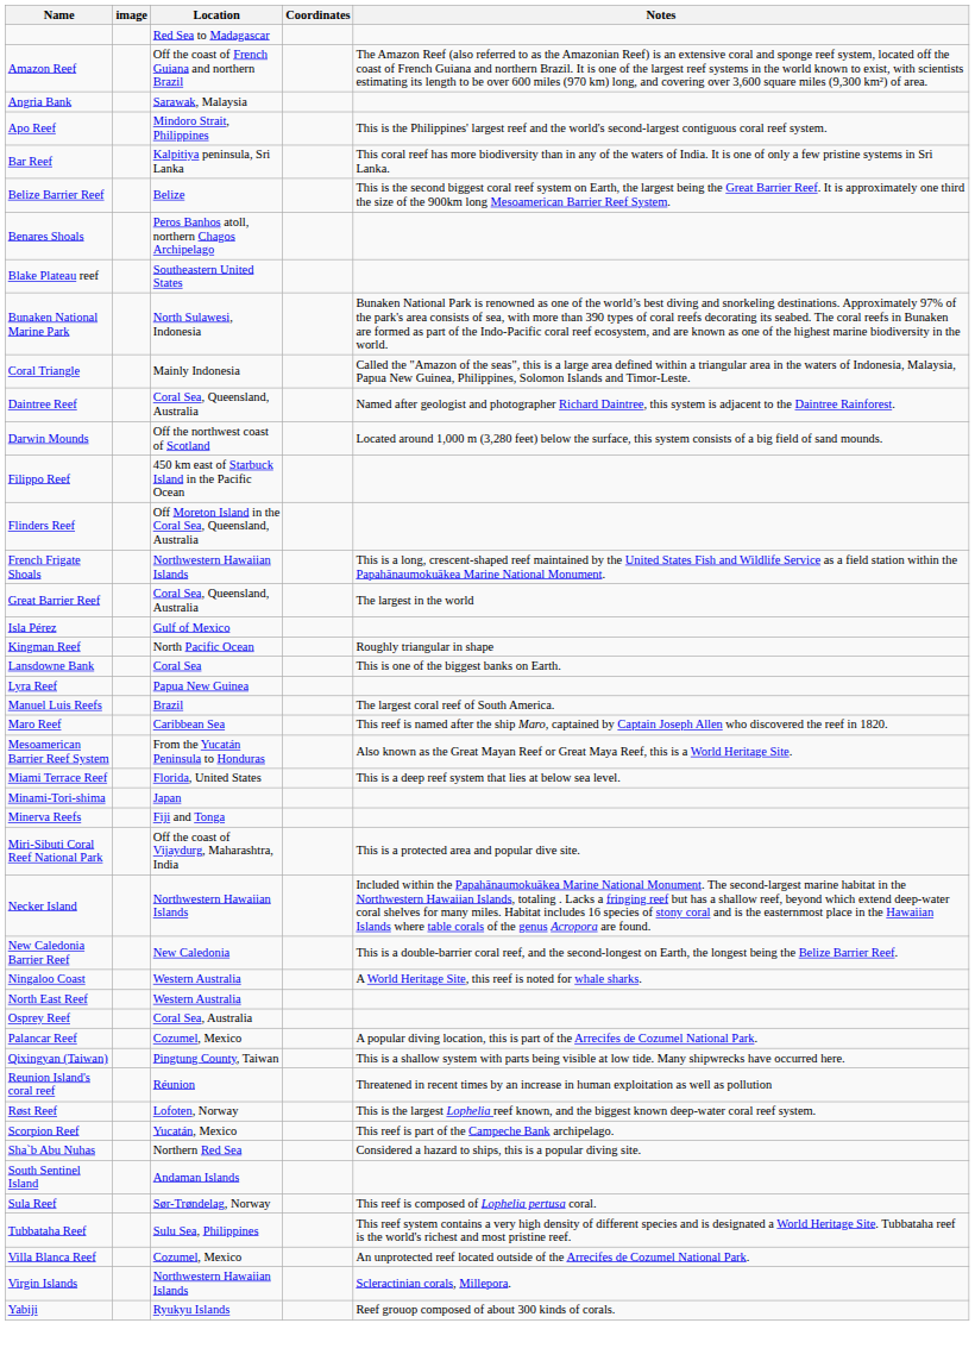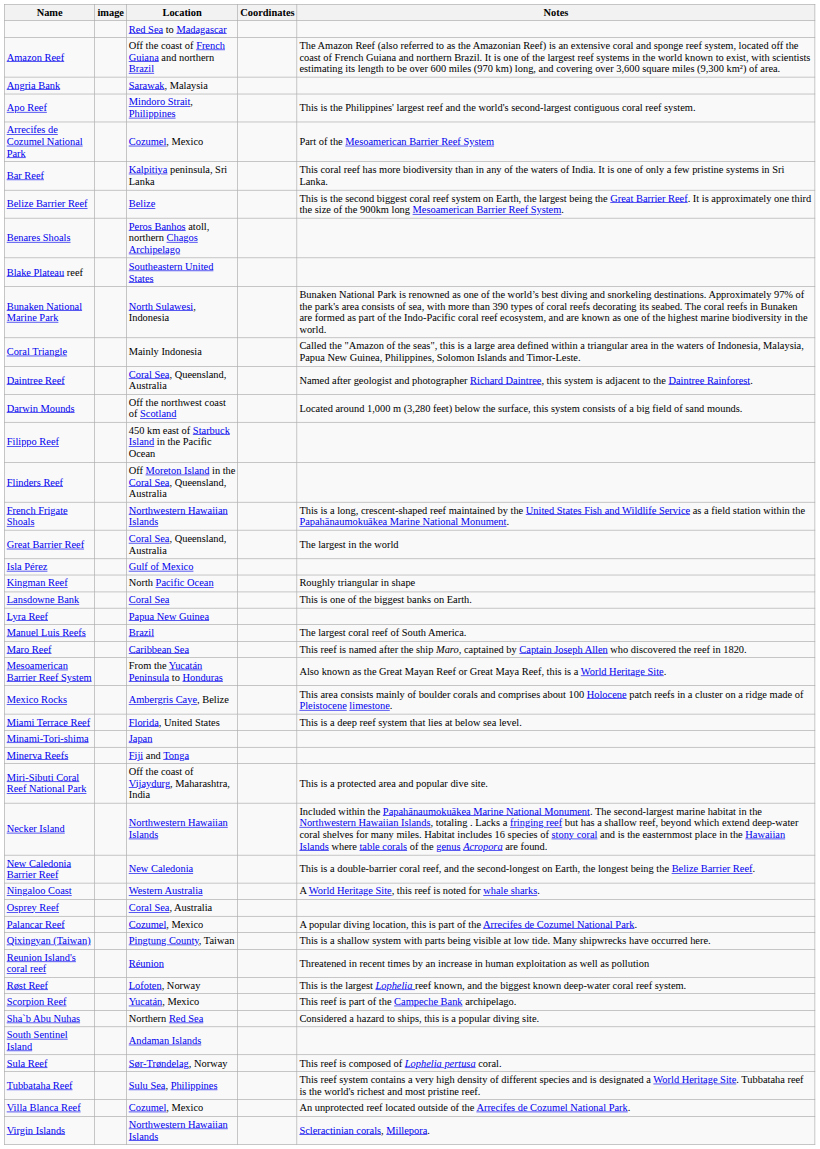 <table class="wikitable sortable">
 <tr>
 <th>Name</th>
 <th class="unsortable">image</th>
 <th>Location</th>
 <th>Coordinates</th>
 <th>Notes</th>
 </tr>
 <tr>
 <td></td>
 <td></td>
 <td><a href='#'>Red Sea</a> to <a href='#'>Madagascar</a></td>
 <td></td>
 <td></td>
 </tr>
 <tr>
 <td><a href='#'>Amazon Reef</a></td>
 <td></td>
 <td>Off the coast of <a href='#'>French Guiana</a> and northern <a href='#'>Brazil</a></td>
 <td></td>
 <td>The Amazon Reef (also referred to as the Amazonian Reef) is an extensive coral and sponge reef system, located off the coast of French Guiana and northern Brazil. It is one of the largest reef systems in the world known to exist, with scientists estimating its length to be over 600 miles (970 km) long, and covering over 3,600 square miles (9,300 km²) of area.</td>
 </tr>
 <tr>
 <td><a href='#'>Angria Bank</a></td>
 <td></td>
 <td><a href='#'>Sarawak</a>, Malaysia</td>
 <td></td>
 <td></td>
 </tr>
 <tr>
 <td><a href='#'>Apo Reef</a></td>
 <td></td>
 <td><a href='#'>Mindoro Strait</a>, <a href='#'>Philippines</a></td>
 <td></td>
 <td>This is the Philippines' largest reef and the world's second-largest contiguous coral reef system.</td>
+</tr>
+<tr Gulf Reef Mexico>
+<td><a href='#'>Arrecifes de Cozumel National Park</a></td>
+<td></td>
+<td><a href='#'>Cozumel</a>, Mexico</td>
+<td></td>
+<td>Part of the <a href='#'>Mesoamerican Barrier Reef System</a></td>
 </tr>
 <tr>
 <td><a href='#'>Bar Reef</a></td>
 <td></td>
 <td><a href='#'>Kalpitiya</a> peninsula, Sri Lanka</td>
 <td></td>
 <td>This coral reef has more biodiversity than in any of the waters of India. It is one of only a few pristine systems in Sri Lanka.</td>
 </tr>
 <tr>
 <td><a href='#'>Belize Barrier Reef</a></td>
 <td></td>
 <td><a href='#'>Belize</a></td>
 <td></td>
 <td>This is the second biggest coral reef system on Earth, the largest being the <a href='#'>Great Barrier Reef</a>. It is approximately one third the size of the 900km long <a href='#'>Mesoamerican Barrier Reef System</a>.</td>
 </tr>
 <tr>
 <td><a href='#'>Benares Shoals</a></td>
 <td></td>
 <td><a href='#'>Peros Banhos</a> atoll, northern <a href='#'>Chagos Archipelago</a></td>
 <td></td>
 <td></td>
 </tr>
 <tr>
 <td><a href='#'>Blake Plateau</a> reef</td>
 <td></td>
 <td><a href='#'>Southeastern United States</a></td>
 <td></td>
 <td></td>
 </tr>
 <tr>
 <td><a href='#'>Bunaken National Marine Park</a></td>
 <td></td>
 <td><a href='#'>North Sulawesi</a>, Indonesia</td>
 <td></td>
 <td>Bunaken National Park is renowned as one of the world’s best diving and snorkeling destinations. Approximately 97% of the park's area consists of sea, with more than 390 types of coral reefs decorating its seabed. The coral reefs in Bunaken are formed as part of the Indo-Pacific coral reef ecosystem, and are known as one of the highest marine biodiversity in the world.</td>
 </tr>
 <tr>
 <td><a href='#'>Coral Triangle</a></td>
 <td></td>
 <td>Mainly Indonesia</td>
 <td></td>
 <td>Called the "Amazon of the seas", this is a large area defined within a triangular area in the waters of Indonesia, Malaysia, Papua New Guinea, Philippines, Solomon Islands and Timor-Leste.</td>
 </tr>
 <tr>
 <td><a href='#'>Daintree Reef</a></td>
 <td></td>
 <td><a href='#'>Coral Sea</a>, Queensland, Australia</td>
 <td></td>
 <td>Named after geologist and photographer <a href='#'>Richard Daintree</a>, this system is adjacent to the <a href='#'>Daintree Rainforest</a>.</td>
 </tr>
 <tr>
 <td><a href='#'>Darwin Mounds</a></td>
 <td></td>
 <td>Off the northwest coast of <a href='#'>Scotland</a></td>
 <td></td>
 <td>Located around 1,000 m (3,280 feet) below the surface, this system consists of a big field of sand mounds.</td>
 </tr>
 <tr>
 <td><a href='#'>Filippo Reef</a></td>
 <td></td>
 <td>450 km east of <a href='#'>Starbuck Island</a> in the Pacific Ocean</td>
 <td></td>
 <td></td>
 </tr>
 <tr>
 <td><a href='#'>Flinders Reef</a></td>
 <td></td>
 <td>Off <a href='#'>Moreton Island</a> in the <a href='#'>Coral Sea</a>, Queensland, Australia</td>
 <td></td>
 <td></td>
 </tr>
 <tr>
 <td><a href='#'>French Frigate Shoals</a></td>
 <td></td>
 <td><a href='#'>Northwestern Hawaiian Islands</a></td>
 <td></td>
 <td>This is a  long, crescent-shaped reef maintained by the <a href='#'>United States Fish and Wildlife Service</a> as a field station within the <a href='#'>Papahānaumokuākea Marine National Monument</a>.</td>
 </tr>
 <tr>
 <td><a href='#'>Great Barrier Reef</a></td>
 <td></td>
 <td><a href='#'>Coral Sea</a>, Queensland, Australia</td>
 <td></td>
 <td>The largest in the world</td>
 </tr>
 <tr>
 <td><a href='#'>Isla Pérez</a></td>
 <td></td>
 <td><a href='#'>Gulf of Mexico</a></td>
 <td></td>
 <td></td>
 </tr>
 <tr>
 <td><a href='#'>Kingman Reef</a></td>
 <td></td>
 <td>North <a href='#'>Pacific Ocean</a></td>
 <td></td>
 <td>Roughly triangular in shape</td>
 </tr>
 <tr>
 <td><a href='#'>Lansdowne Bank</a></td>
 <td></td>
 <td><a href='#'>Coral Sea</a></td>
 <td></td>
 <td>This is one of the biggest banks on Earth.</td>
 </tr>
 <tr>
 <td><a href='#'>Lyra Reef</a></td>
 <td></td>
 <td><a href='#'>Papua New Guinea</a></td>
 <td></td>
 <td></td>
 </tr>
 <tr>
 <td><a href='#'>Manuel Luis Reefs</a></td>
 <td></td>
 <td><a href='#'>Brazil</a></td>
 <td></td>
 <td>The largest coral reef of South America.</td>
 </tr>
 <tr>
 <td><a href='#'>Maro Reef</a></td>
 <td></td>
 <td><a href='#'>Caribbean Sea</a></td>
 <td></td>
 <td>This reef is named after the ship <em>Maro</em>, captained by <a href='#'>Captain Joseph Allen</a> who discovered the reef in 1820.</td>
 </tr>
 <tr>
 <td><a href='#'>Mesoamerican Barrier Reef System</a></td>
 <td></td>
 <td>From the <a href='#'>Yucatán Peninsula</a> to <a href='#'>Honduras</a></td>
 <td></td>
 <td>Also known as the Great Mayan Reef or Great Maya Reef, this is a <a href='#'>World Heritage Site</a>.</td>
 </tr>
 <tr>
+<td><a href='#'>Mexico Rocks</a></td>
+<td></td>
+<td><a href='#'>Ambergris Caye</a>, Belize</td>
+<td></td>
+<td>This area consists mainly of boulder corals and comprises about 100 <a href='#'>Holocene</a> patch reefs in a cluster on a ridge made of <a href='#'>Pleistocene</a> <a href='#'>limestone</a>.</td>
+</tr>
+<tr>
 <td><a href='#'>Miami Terrace Reef</a></td>
 <td></td>
 <td><a href='#'>Florida</a>, United States</td>
 <td></td>
 <td>This is a deep reef system that lies at  below sea level.</td>
 </tr>
 <tr>
 <td><a href='#'>Minami-Tori-shima</a></td>
 <td></td>
 <td><a href='#'>Japan</a></td>
 <td></td>
 <td></td>
 </tr>
 <tr>
 <td><a href='#'>Minerva Reefs</a></td>
 <td></td>
 <td><a href='#'>Fiji</a> and <a href='#'>Tonga</a></td>
 <td></td>
 <td></td>
 </tr>
 <tr>
 <td><a href='#'>Miri-Sibuti Coral Reef National Park</a></td>
 <td></td>
 <td>Off the coast of <a href='#'>Vijaydurg</a>, Maharashtra, India</td>
 <td></td>
 <td>This is a protected area and popular dive site.</td>
 </tr>
 <tr>
 <td><a href='#'>Necker Island</a></td>
 <td></td>
 <td><a href='#'>Northwestern Hawaiian Islands</a></td>
 <td></td>
 <td>Included within the <a href='#'>Papahānaumokuākea Marine National Monument</a>. The second-largest marine habitat in the <a href='#'>Northwestern Hawaiian Islands</a>, totaling . Lacks a <a href='#'>fringing reef</a> but has a shallow reef, beyond which extend deep-water coral shelves for many miles. Habitat includes 16 species of <a href='#'>stony coral</a> and is the easternmost place in the <a href='#'>Hawaiian Islands</a> where <a href='#'>table corals</a> of the <a href='#'>genus</a> <em><a href='#'>Acropora</a></em> are found.</td>
 </tr>
 <tr>
 <td><a href='#'>New Caledonia Barrier Reef</a></td>
 <td></td>
 <td><a href='#'>New Caledonia</a></td>
 <td></td>
 <td>This is a double-barrier coral reef, and the second-longest on Earth, the longest being the <a href='#'>Belize Barrier Reef</a>.</td>
 </tr>
 <tr>
 <td><a href='#'>Ningaloo Coast</a></td>
 <td></td>
 <td><a href='#'>Western Australia</a></td>
 <td></td>
 <td>A <a href='#'>World Heritage Site</a>, this reef is noted for <a href='#'>whale sharks</a>.</td>
-</tr>
-<tr>
-<td><a href='#'>North East Reef</a></td>
-<td></td>
-<td><a href='#'>Western Australia</a></td>
-<td></td>
-<td></td>
 </tr>
 <tr>
 <td><a href='#'>Osprey Reef</a></td>
 <td></td>
 <td><a href='#'>Coral Sea</a>, Australia</td>
 <td></td>
 <td></td>
 </tr>
 <tr>
 <td><a href='#'>Palancar Reef</a></td>
 <td></td>
 <td><a href='#'>Cozumel</a>, Mexico</td>
 <td></td>
 <td>A popular diving location, this is part of the <a href='#'>Arrecifes de Cozumel National Park</a>.</td>
 </tr>
 <tr>
 <td><a href='#'>Qixingyan (Taiwan)</a></td>
 <td></td>
 <td><a href='#'>Pingtung County</a>, Taiwan</td>
 <td></td>
 <td>This is a shallow system with parts being visible at low tide. Many shipwrecks have occurred here.</td>
 </tr>
 <tr>
 <td><a href='#'>Reunion Island's coral reef</a></td>
 <td></td>
 <td><a href='#'>Réunion</a></td>
 <td></td>
 <td>Threatened in recent times by an increase in human exploitation as well as pollution</td>
 </tr>
 <tr>
 <td><a href='#'>Røst Reef</a></td>
 <td></td>
 <td><a href='#'>Lofoten</a>, Norway</td>
 <td></td>
 <td>This is the largest <em><a href='#'>Lophelia </a></em> reef known, and the biggest known deep-water coral reef system.</td>
 </tr>
 <tr>
 <td><a href='#'>Scorpion Reef</a></td>
 <td></td>
 <td><a href='#'>Yucatán</a>, Mexico</td>
 <td></td>
 <td>This reef is part of the <a href='#'>Campeche Bank</a> archipelago.</td>
 </tr>
 <tr>
 <td><a href='#'>Sha`b Abu Nuhas</a></td>
 <td></td>
 <td>Northern <a href='#'>Red Sea</a></td>
 <td></td>
 <td>Considered a hazard to ships, this is a popular diving site.</td>
 </tr>
 <tr>
 <td><a href='#'>South Sentinel Island</a></td>
 <td></td>
 <td><a href='#'>Andaman Islands</a></td>
 <td></td>
 <td></td>
 </tr>
 <tr>
 <td><a href='#'>Sula Reef</a></td>
 <td></td>
 <td><a href='#'>Sør-Trøndelag</a>, Norway</td>
 <td></td>
 <td>This reef is composed of <em><a href='#'>Lophelia pertusa</a></em> coral.</td>
 </tr>
 <tr>
 <td><a href='#'>Tubbataha Reef</a></td>
 <td></td>
 <td><a href='#'>Sulu Sea</a>, <a href='#'>Philippines</a></td>
 <td></td>
 <td>This reef system contains a very high density of different species and is designated a <a href='#'>World Heritage Site</a>. Tubbataha reef is the world's richest and most pristine reef.</td>
 </tr>
 <tr>
 <td><a href='#'>Villa Blanca Reef</a></td>
 <td></td>
 <td><a href='#'>Cozumel</a>, Mexico</td>
 <td></td>
 <td>An unprotected reef located outside of the <a href='#'>Arrecifes de Cozumel National Park</a>.</td>
 </tr>
 <tr>
 <td><a href='#'>Virgin Islands</a></td>
 <td></td>
 <td><a href='#'>Northwestern Hawaiian Islands</a></td>
 <td></td>
 <td><a href='#'>Scleractinian corals</a>, <a href='#'>Millepora</a>.</td>
 </tr>
-<tr>
-<td><a href='#'>Yabiji</a></td>
-<td></td>
-<td><a href='#'>Ryukyu Islands</a></td>
-<td></td>
-<td>Reef grouop composed of about 300 kinds of corals.</td>
-</tr>
 </table>
